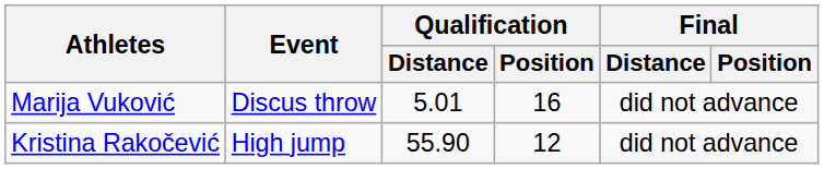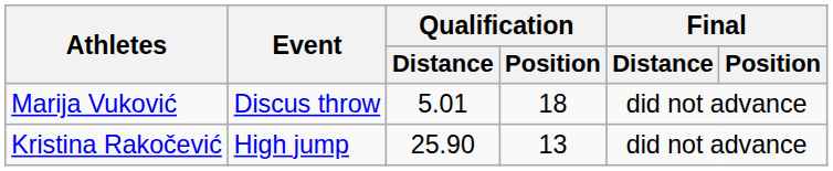 <table class=wikitable style="font-size:90%">
 <tr>
 <th rowspan="2">Athletes</th>
 <th rowspan="2">Event</th>
 <th colspan="2">Qualification</th>
 <th colspan="2">Final</th>
 </tr>
 <tr style="font-size:95%">
 <th>Distance</th>
 <th>Position</th>
 <th>Distance</th>
 <th>Position</th>
 </tr>
 <tr>
 <td><a href='#'>Marija Vuković</a></td>
 <td><a href='#'>Discus throw</a></td>
 <td align=center>5.01</td>
-<td align=center>16</td>
+<td align=center>18</td>
 <td align=center colspan=2>did not advance</td>
 </tr>
 <tr>
 <td><a href='#'>Kristina Rakočević</a></td>
 <td><a href='#'>High jump</a></td>
-<td align=center>55.90</td>
-<td align=center>12</td>
+<td align=center>25.90</td>
+<td align=center>13</td>
 <td align=center colspan=2>did not advance</td>
 </tr>
 </table>
